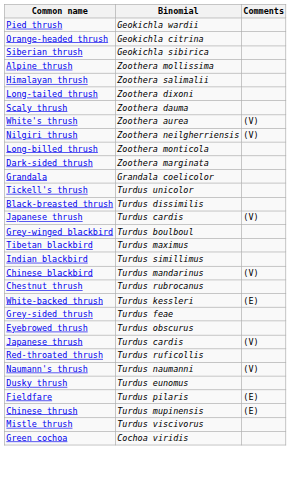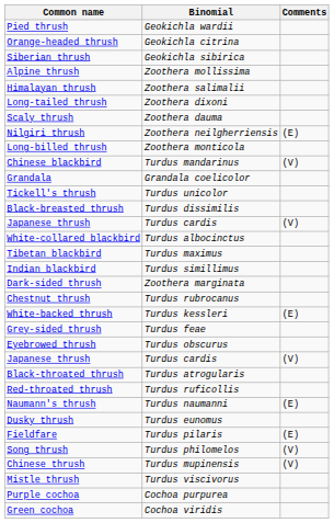 <table class="wikitable">
 <tr>
 <th>Common name</th>
 <th>Binomial</th>
 <th>Comments</th>
 </tr>
 <tr>
 <td><a href='#'>Pied thrush</a></td>
 <td><em>Geokichla wardii</em></td>
 <td></td>
 </tr>
 <tr>
 <td><a href='#'>Orange-headed thrush</a></td>
 <td><em>Geokichla citrina</em></td>
 <td></td>
 </tr>
 <tr>
 <td><a href='#'>Siberian thrush</a></td>
 <td><em>Geokichla sibirica</em></td>
 <td></td>
 </tr>
 <tr>
 <td><a href='#'>Alpine thrush</a></td>
 <td><em>Zoothera mollissima</em></td>
 <td></td>
 </tr>
 <tr>
 <td><a href='#'>Himalayan thrush</a></td>
 <td><em>Zoothera salimalii</em></td>
 <td></td>
 </tr>
 <tr>
 <td><a href='#'>Long-tailed thrush</a></td>
 <td><em>Zoothera dixoni</em></td>
 <td></td>
 </tr>
 <tr>
 <td><a href='#'>Scaly thrush</a></td>
 <td><em>Zoothera dauma</em></td>
 <td></td>
 </tr>
 <tr>
-<td><a href='#'>White's thrush</a></td>
-<td><em>Zoothera aurea</em></td>
-<td>(V)</td>
-</tr>
-<tr>
 <td><a href='#'>Nilgiri thrush</a></td>
 <td><em>Zoothera neilgherriensis</em></td>
-<td>(V)</td>
+<td>(E)</td>
 </tr>
 <tr>
 <td><a href='#'>Long-billed thrush</a></td>
 <td><em>Zoothera monticola</em></td>
 <td></td>
 </tr>
 <tr>
-<td><a href='#'>Dark-sided thrush</a></td>
-<td><em>Zoothera marginata</em></td>
-<td></td>
+<td><a href='#'>Chinese blackbird</a></td>
+<td><em>Turdus mandarinus</em></td>
+<td>(V)</td>
 </tr>
 <tr>
 <td><a href='#'>Grandala</a></td>
 <td><em>Grandala coelicolor</em></td>
 <td></td>
 </tr>
 <tr>
 <td><a href='#'>Tickell's thrush</a></td>
 <td><em>Turdus unicolor</em></td>
 <td></td>
 </tr>
 <tr>
 <td><a href='#'>Black-breasted thrush</a></td>
 <td><em>Turdus dissimilis</em></td>
 <td></td>
 </tr>
 <tr>
 <td><a href='#'>Japanese thrush</a></td>
 <td><em>Turdus cardis</em></td>
 <td>(V)</td>
 </tr>
 <tr>
-<td><a href='#'>Grey-winged blackbird</a></td>
-<td><em>Turdus boulboul</em></td>
+<td><a href='#'>White-collared blackbird</a></td>
+<td><em>Turdus albocinctus</em></td>
 <td></td>
 </tr>
 <tr>
 <td><a href='#'>Tibetan blackbird</a></td>
 <td><em>Turdus maximus</em></td>
 <td></td>
 </tr>
 <tr>
 <td><a href='#'>Indian blackbird</a></td>
 <td><em>Turdus simillimus</em></td>
 <td></td>
 </tr>
 <tr>
-<td><a href='#'>Chinese blackbird</a></td>
-<td><em>Turdus mandarinus</em></td>
-<td>(V)</td>
+<td><a href='#'>Dark-sided thrush</a></td>
+<td><em>Zoothera marginata</em></td>
+<td></td>
 </tr>
 <tr>
 <td><a href='#'>Chestnut thrush</a></td>
 <td><em>Turdus rubrocanus</em></td>
 <td></td>
 </tr>
 <tr>
 <td><a href='#'>White-backed thrush</a></td>
 <td><em>Turdus kessleri</em></td>
 <td>(E)</td>
 </tr>
 <tr>
 <td><a href='#'>Grey-sided thrush</a></td>
 <td><em>Turdus feae</em></td>
 <td></td>
 </tr>
 <tr>
 <td><a href='#'>Eyebrowed thrush</a></td>
 <td><em>Turdus obscurus</em></td>
 <td></td>
 </tr>
 <tr>
 <td><a href='#'>Japanese thrush</a></td>
 <td><em>Turdus cardis</em></td>
 <td>(V)</td>
 </tr>
 <tr>
+<td><a href='#'>Black-throated thrush</a></td>
+<td><em>Turdus atrogularis</em></td>
+<td></td>
+</tr>
+<tr>
 <td><a href='#'>Red-throated thrush</a></td>
 <td><em>Turdus ruficollis</em></td>
 <td></td>
 </tr>
 <tr>
 <td><a href='#'>Naumann's thrush</a></td>
 <td><em>Turdus naumanni</em></td>
-<td>(V)</td>
+<td>(E)</td>
 </tr>
 <tr>
 <td><a href='#'>Dusky thrush</a></td>
 <td><em>Turdus eunomus</em></td>
 <td></td>
 </tr>
 <tr>
 <td><a href='#'>Fieldfare</a></td>
 <td><em>Turdus pilaris</em></td>
 <td>(E)</td>
 </tr>
 <tr>
+<td><a href='#'>Song thrush</a></td>
+<td><em>Turdus philomelos</em></td>
+<td>(V)</td>
+</tr>
+<tr>
 <td><a href='#'>Chinese thrush</a></td>
 <td><em>Turdus mupinensis</em></td>
-<td>(E)</td>
+<td>(V)</td>
 </tr>
 <tr>
 <td><a href='#'>Mistle thrush</a></td>
 <td><em>Turdus viscivorus</em></td>
+<td></td>
+</tr>
+<tr>
+<td><a href='#'>Purple cochoa</a></td>
+<td><em>Cochoa purpurea</em></td>
 <td></td>
 </tr>
 <tr>
 <td><a href='#'>Green cochoa</a></td>
 <td><em>Cochoa viridis</em></td>
 <td></td>
 </tr>
 </table>
